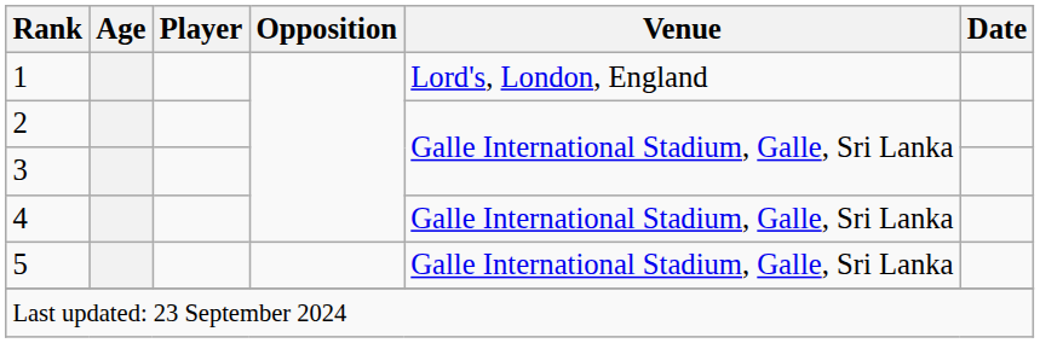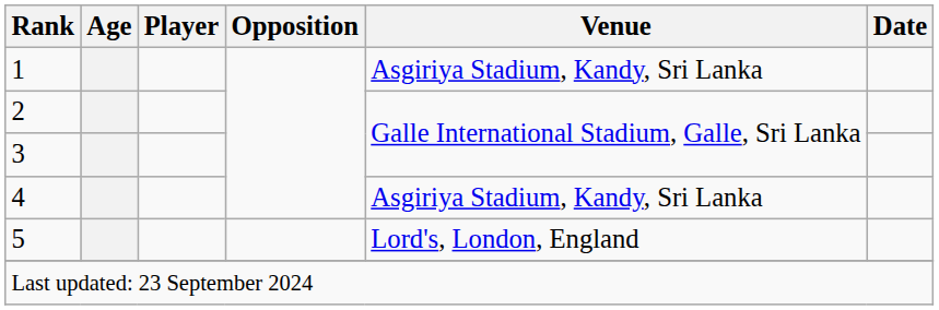 <table class="wikitable plainrowheaders sortable">
 <tr>
 <th scope=col>Rank</th>
 <th scope=col>Age</th>
 <th scope=col>Player</th>
 <th scope=col>Opposition</th>
 <th scope=col>Venue</th>
 <th scope=col>Date</th>
 </tr>
 <tr>
 <td>1</td>
 <th></th>
 <td></td>
 <td rowspan=4></td>
-<td><a href='#'>Lord's</a>, <a href='#'>London</a>, England</td>
+<td><a href='#'>Asgiriya Stadium</a>, <a href='#'>Kandy</a>, Sri Lanka</td>
 <td></td>
 </tr>
 <tr>
 <td>2</td>
 <th></th>
 <td></td>
 <td rowspan=2><a href='#'>Galle International Stadium</a>, <a href='#'>Galle</a>, Sri Lanka</td>
 <td></td>
 </tr>
 <tr>
 <td>3</td>
 <th></th>
 <td></td>
 <td></td>
 </tr>
 <tr>
 <td>4</td>
 <th></th>
 <td></td>
-<td><a href='#'>Galle International Stadium</a>, <a href='#'>Galle</a>, Sri Lanka</td>
+<td><a href='#'>Asgiriya Stadium</a>, <a href='#'>Kandy</a>, Sri Lanka</td>
 <td></td>
 </tr>
 <tr>
 <td>5</td>
 <th></th>
 <td></td>
 <td></td>
-<td><a href='#'>Galle International Stadium</a>, <a href='#'>Galle</a>, Sri Lanka</td>
+<td><a href='#'>Lord's</a>, <a href='#'>London</a>, England</td>
 <td></td>
 </tr>
 <tr>
 </tr>
 <tr class=sortbottom>
 <td colspan=7><small>Last updated: 23 September 2024</small></td>
 </tr>
 </table>
